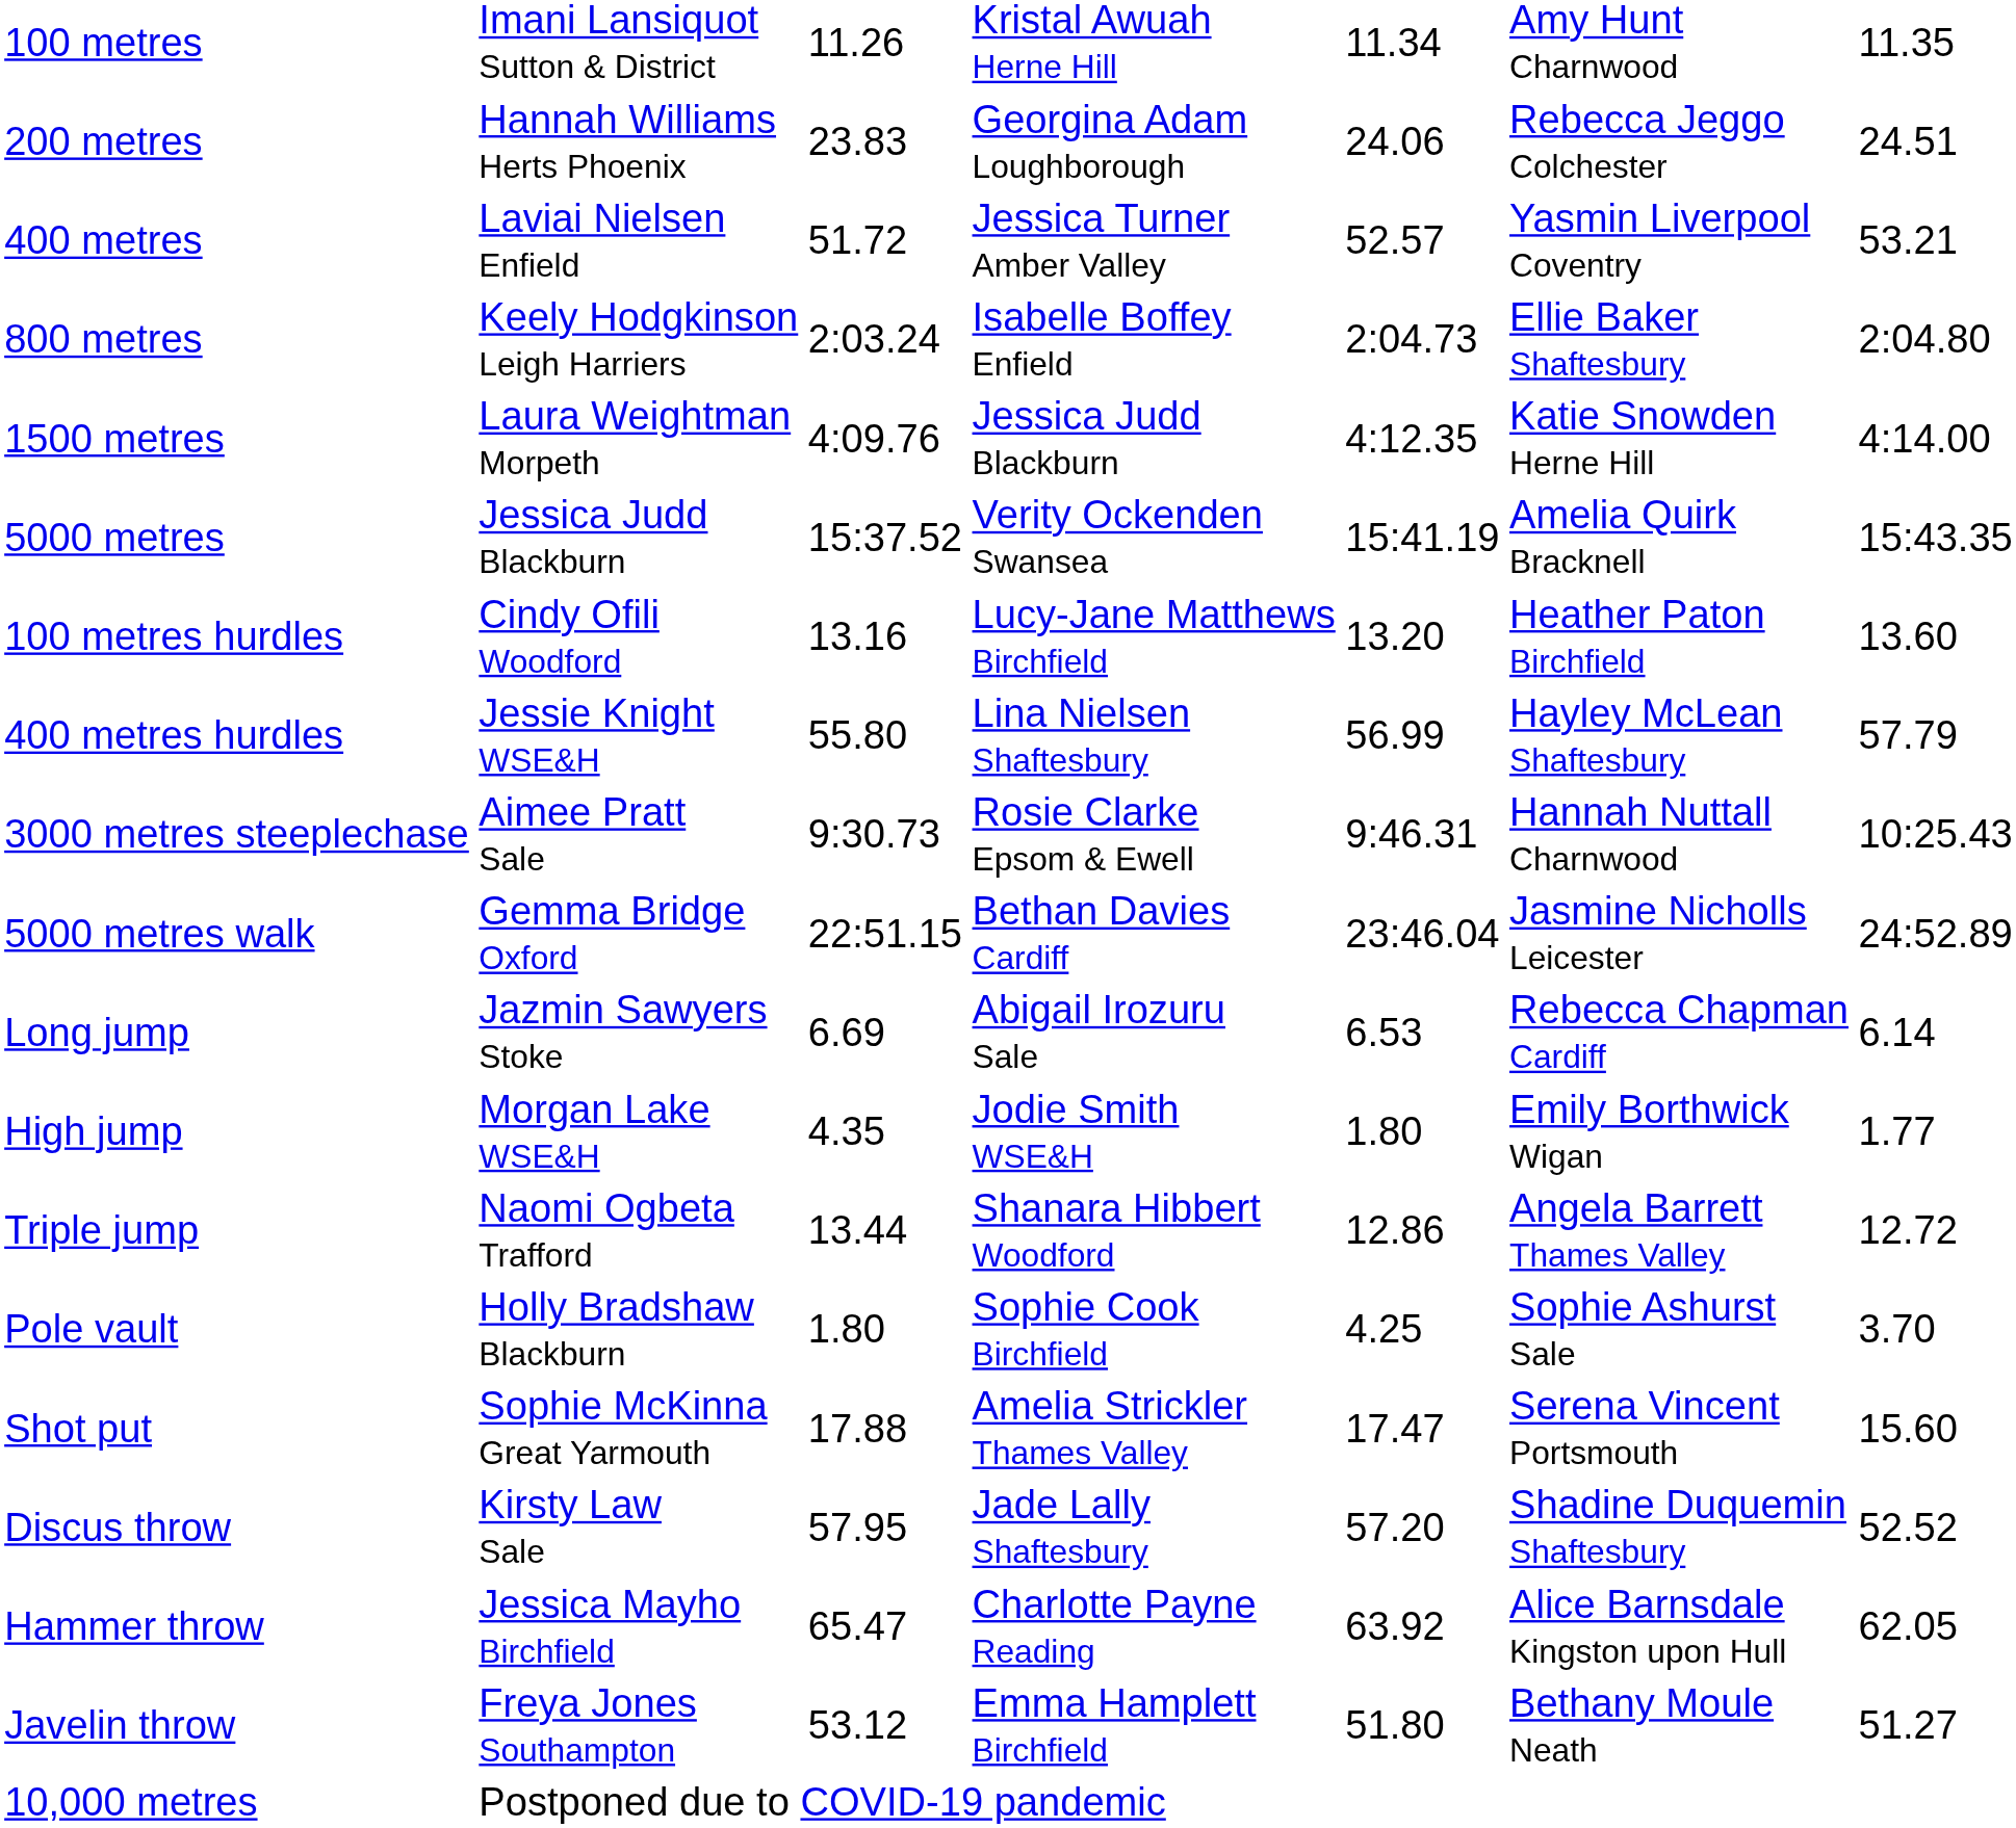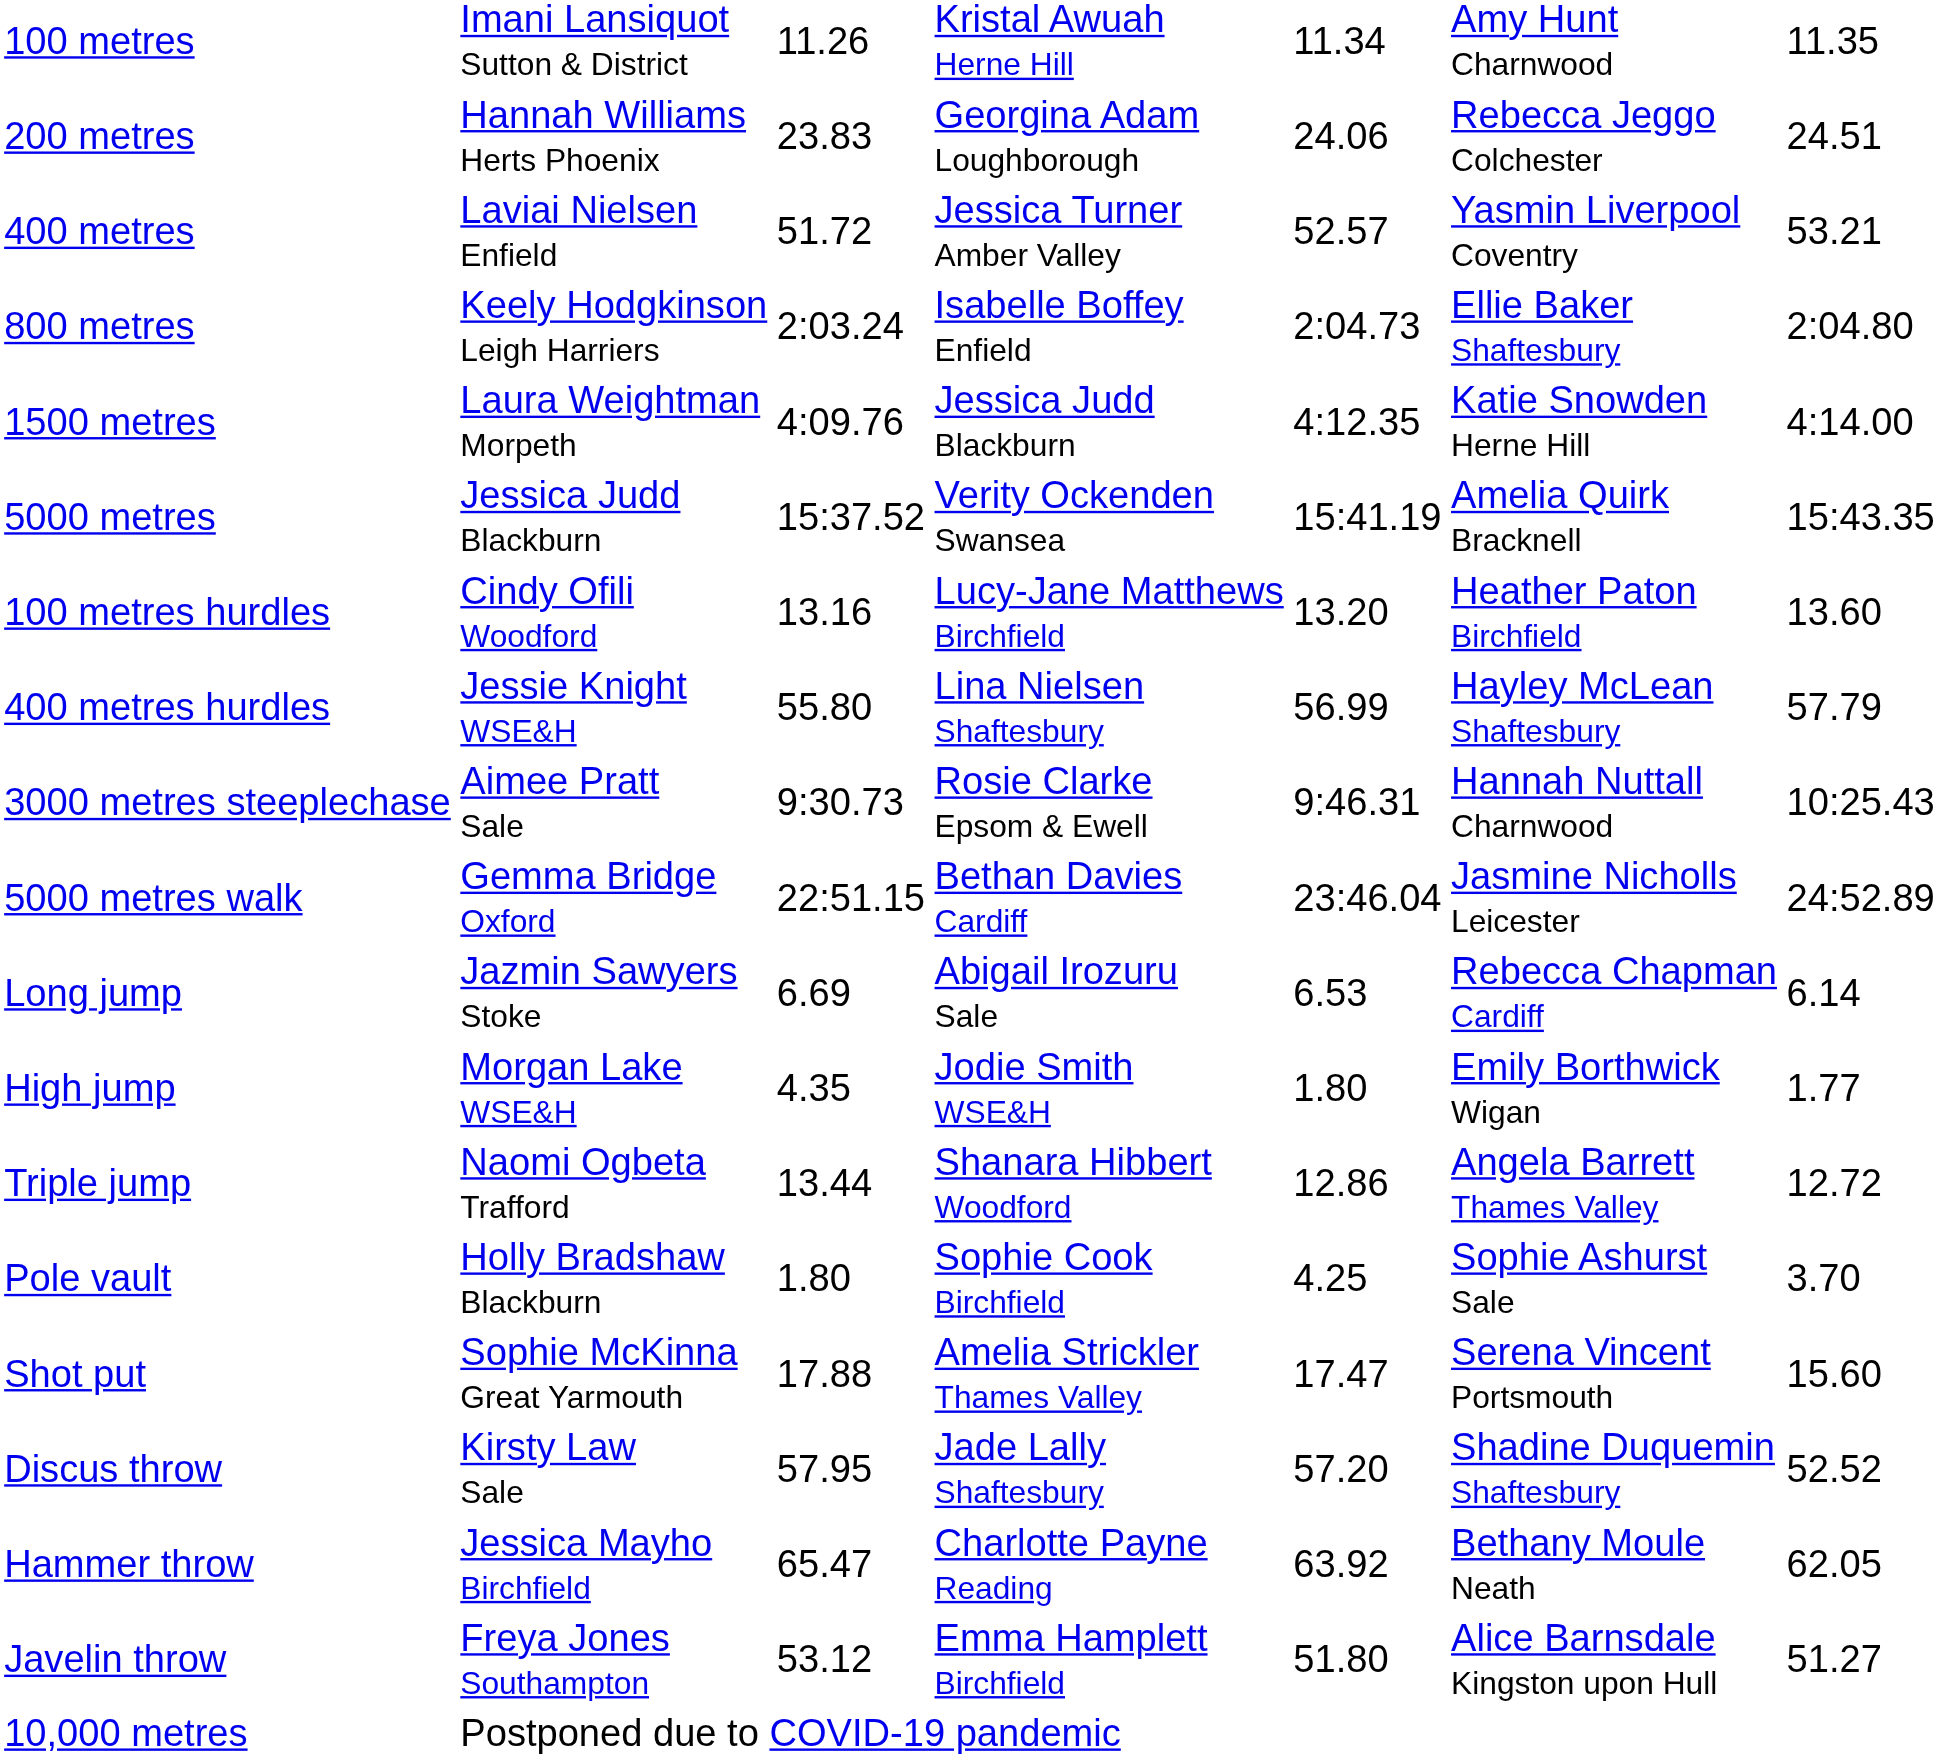 <table>
 <tr>
 <td><a href='#'>100 metres</a></td>
 <td><a href='#'>Imani Lansiquot</a><br><small>Sutton & District</small></td>
 <td>11.26</td>
 <td><a href='#'>Kristal Awuah</a><br><small><a href='#'>Herne Hill</a></small></td>
 <td>11.34</td>
 <td><a href='#'>Amy Hunt</a><br><small>Charnwood</small></td>
 <td>11.35</td>
 </tr>
 <tr>
 <td><a href='#'>200 metres</a></td>
 <td><a href='#'>Hannah Williams</a><br><small>Herts Phoenix</small></td>
 <td>23.83</td>
 <td><a href='#'>Georgina Adam</a><br><small>Loughborough</small></td>
 <td>24.06</td>
 <td><a href='#'>Rebecca Jeggo</a><br><small>Colchester</small></td>
 <td>24.51 </td>
 </tr>
 <tr>
 <td><a href='#'>400 metres</a></td>
 <td><a href='#'>Laviai Nielsen</a><br><small>Enfield</small></td>
 <td>51.72 </td>
 <td><a href='#'>Jessica Turner</a><br><small>Amber Valley</small></td>
 <td>52.57 </td>
 <td><a href='#'>Yasmin Liverpool</a><br><small>Coventry</small></td>
 <td>53.21</td>
 </tr>
 <tr>
 <td><a href='#'>800 metres</a></td>
 <td><a href='#'>Keely Hodgkinson</a><br><small>Leigh Harriers</small></td>
 <td>2:03.24</td>
 <td><a href='#'>Isabelle Boffey</a><br><small>Enfield</small></td>
 <td>2:04.73</td>
 <td><a href='#'>Ellie Baker</a><br><small><a href='#'>Shaftesbury</a></small></td>
 <td>2:04.80</td>
 </tr>
 <tr>
 <td><a href='#'>1500 metres</a></td>
 <td><a href='#'>Laura Weightman</a><br><small>Morpeth</small></td>
 <td>4:09.76</td>
 <td><a href='#'>Jessica Judd</a><br><small>Blackburn</small></td>
 <td>4:12.35</td>
 <td><a href='#'>Katie Snowden</a><br><small>Herne Hill</small></td>
 <td>4:14.00</td>
 </tr>
 <tr>
 <td><a href='#'>5000 metres</a></td>
 <td><a href='#'>Jessica Judd</a><br><small>Blackburn</small></td>
 <td>15:37.52 </td>
 <td><a href='#'>Verity Ockenden</a><br><small>Swansea</small></td>
 <td>15:41.19 </td>
 <td><a href='#'>Amelia Quirk</a><br><small>Bracknell</small></td>
 <td>15:43.35 </td>
 </tr>
 <tr>
 <td><a href='#'>100 metres hurdles</a></td>
 <td><a href='#'>Cindy Ofili</a><br><small><a href='#'>Woodford</a></small></td>
 <td>13.16</td>
 <td><a href='#'>Lucy-Jane Matthews</a><br><small><a href='#'>Birchfield</a></small></td>
 <td>13.20 </td>
 <td><a href='#'>Heather Paton</a><br><small><a href='#'>Birchfield</a></small></td>
 <td>13.60</td>
 </tr>
 <tr>
 <td><a href='#'>400 metres hurdles</a></td>
 <td><a href='#'>Jessie Knight</a><br><small><a href='#'>WSE&H</a></small></td>
 <td>55.80</td>
 <td><a href='#'>Lina Nielsen</a><br><small><a href='#'>Shaftesbury</a></small></td>
 <td>56.99 </td>
 <td><a href='#'>Hayley McLean</a><br><small><a href='#'>Shaftesbury</a></small></td>
 <td>57.79</td>
 </tr>
 <tr>
 <td><a href='#'>3000 metres steeplechase</a></td>
 <td><a href='#'>Aimee Pratt</a><br><small>Sale</small></td>
 <td>9:30.73 </td>
 <td><a href='#'>Rosie Clarke</a><br><small>Epsom & Ewell</small></td>
 <td>9:46.31 </td>
 <td><a href='#'>Hannah Nuttall</a><br><small>Charnwood</small></td>
 <td>10:25.43 </td>
 </tr>
 <tr>
 <td><a href='#'>5000 metres walk</a></td>
 <td><a href='#'>Gemma Bridge</a><br><small><a href='#'>Oxford</a></small></td>
 <td>22:51.15 </td>
 <td><a href='#'>Bethan Davies</a><br><small><a href='#'>Cardiff</a></small></td>
 <td>23:46.04 </td>
 <td><a href='#'>Jasmine Nicholls</a><br><small>Leicester</small></td>
 <td>24:52.89 </td>
 </tr>
 <tr>
 <td><a href='#'>Long jump</a></td>
 <td><a href='#'>Jazmin Sawyers</a><br><small>Stoke</small></td>
 <td>6.69 </td>
 <td><a href='#'>Abigail Irozuru</a><br><small>Sale</small></td>
 <td>6.53</td>
 <td><a href='#'>Rebecca Chapman</a><br><small><a href='#'>Cardiff</a></small></td>
 <td>6.14</td>
 </tr>
 <tr>
 <td><a href='#'>High jump</a></td>
 <td><a href='#'>Morgan Lake</a><br><small><a href='#'>WSE&H</a></small></td>
 <td>4.35	</td>
 <td><a href='#'>Jodie Smith</a><br><small><a href='#'>WSE&H</a></small></td>
 <td>1.80 </td>
 <td><a href='#'>Emily Borthwick</a><br><small>Wigan</small></td>
 <td>1.77</td>
 </tr>
 <tr>
 <td><a href='#'>Triple jump</a></td>
 <td><a href='#'>Naomi Ogbeta</a><br><small>Trafford</small></td>
 <td>13.44</td>
 <td><a href='#'>Shanara Hibbert</a><br><small><a href='#'>Woodford</a></small></td>
 <td>12.86</td>
 <td><a href='#'>Angela Barrett</a><br><small><a href='#'>Thames Valley</a></small></td>
 <td>12.72 </td>
 </tr>
 <tr>
 <td><a href='#'>Pole vault</a></td>
 <td><a href='#'>Holly Bradshaw</a><br><small>Blackburn</small></td>
 <td>1.80</td>
 <td><a href='#'>Sophie Cook</a><br><small><a href='#'>Birchfield</a></small></td>
 <td>4.25</td>
 <td><a href='#'>Sophie Ashurst</a><br><small>Sale</small></td>
 <td>3.70 </td>
 </tr>
 <tr>
 <td><a href='#'>Shot put</a></td>
 <td><a href='#'>Sophie McKinna</a><br><small>Great Yarmouth</small></td>
 <td>17.88 </td>
 <td><a href='#'>Amelia Strickler</a><br><small><a href='#'>Thames Valley</a></small></td>
 <td>17.47</td>
 <td><a href='#'>Serena Vincent</a><br><small>Portsmouth</small></td>
 <td>15.60</td>
 </tr>
 <tr>
 <td><a href='#'>Discus throw</a></td>
 <td><a href='#'>Kirsty Law</a><br><small>Sale</small></td>
 <td>57.95	</td>
 <td><a href='#'>Jade Lally</a><br><small><a href='#'>Shaftesbury</a></small></td>
 <td>57.20</td>
 <td><a href='#'>Shadine Duquemin</a><br><small><a href='#'>Shaftesbury</a></small></td>
 <td>52.52</td>
 </tr>
 <tr>
 <td><a href='#'>Hammer throw</a></td>
 <td><a href='#'>Jessica Mayho</a><br><small><a href='#'>Birchfield</a></small></td>
 <td>65.47	</td>
 <td><a href='#'>Charlotte Payne</a><br><small><a href='#'>Reading</a></small></td>
 <td>63.92 </td>
-<td><a href='#'>Alice Barnsdale</a><br><small>Kingston upon Hull</small></td>
+<td><a href='#'>Bethany Moule</a><br><small>Neath</small></td>
 <td>62.05 </td>
 </tr>
 <tr>
 <td><a href='#'>Javelin throw</a></td>
 <td><a href='#'>Freya Jones</a><br><small><a href='#'>Southampton</a></small></td>
 <td>53.12 </td>
 <td><a href='#'>Emma Hamplett</a><br><small><a href='#'>Birchfield</a></small></td>
 <td>51.80 </td>
-<td><a href='#'>Bethany Moule</a><br><small>Neath</small></td>
+<td><a href='#'>Alice Barnsdale</a><br><small>Kingston upon Hull</small></td>
 <td>51.27 </td>
 </tr>
 <tr>
 <td><a href='#'>10,000 metres</a></td>
 <td Colspan=7>Postponed due to <a href='#'>COVID-19 pandemic</a></td>
 </tr>
 </table>
